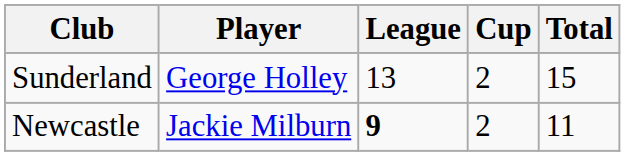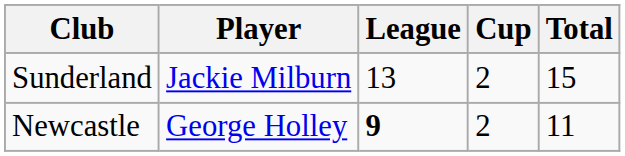 <table class="wikitable">
 <tr>
 <th>Club</th>
 <th>Player</th>
 <th>League</th>
 <th>Cup</th>
 <th>Total</th>
 </tr>
 <tr>
 <td>Sunderland</td>
-<td><a href='#'>George Holley</a></td>
+<td><a href='#'>Jackie Milburn</a></td>
 <td>13</td>
 <td>2</td>
 <td>15</td>
 </tr>
 <tr>
 <td>Newcastle</td>
-<td><a href='#'>Jackie Milburn</a></td>
+<td><a href='#'>George Holley</a></td>
 <td><strong>9</strong></td>
 <td>2</td>
 <td>11</td>
 </tr>
 </table>
